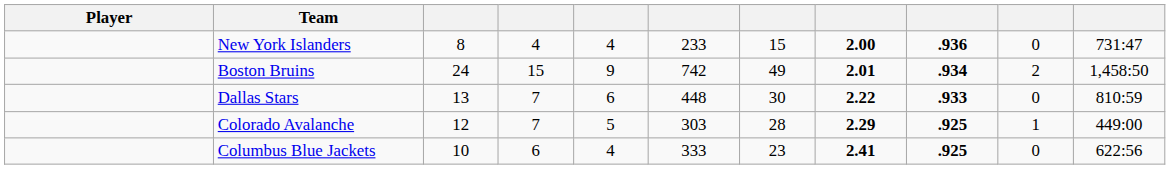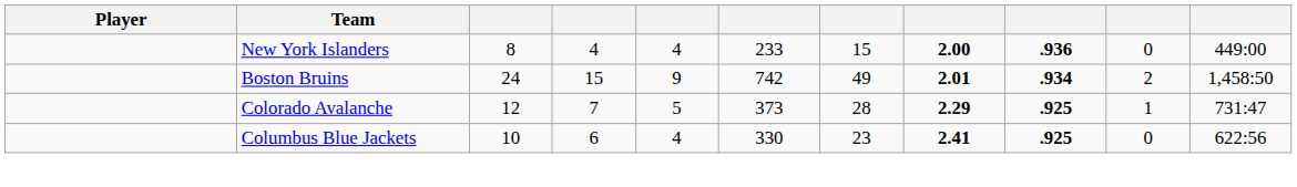 <table style="padding:3px; border-spacing:0; text-align:center;" class="wikitable sortable">
 <tr>
 <th style="width:12em">Player</th>
 <th style="width:12em">Team</th>
 <th style="width:4em"></th>
 <th style="width:4em"></th>
 <th style="width:4em"></th>
 <th style="width:5em"></th>
 <th style="width:4em"></th>
 <th style="width:5em"></th>
 <th style="width:5em"></th>
 <th style="width:4em"></th>
 <th style="width:5em"></th>
 </tr>
 <tr>
 <td align=left></td>
 <td align=left><a href='#'>New York Islanders</a></td>
 <td>8</td>
 <td>4</td>
 <td>4</td>
 <td>233</td>
 <td>15</td>
 <td><strong>2.00</strong></td>
 <td><strong>.936</strong></td>
 <td>0</td>
-<td> 731:47</td>
+<td> 449:00</td>
 </tr>
 <tr>
 <td align=left></td>
 <td align=left><a href='#'>Boston Bruins</a></td>
 <td>24</td>
 <td>15</td>
 <td>9</td>
 <td>742</td>
 <td>49</td>
 <td><strong>2.01</strong></td>
 <td><strong>.934</strong></td>
 <td>2</td>
 <td> 1,458:50</td>
 </tr>
 <tr>
 <td align=left></td>
-<td align=left><a href='#'>Dallas Stars</a></td>
-<td>13</td>
-<td>7</td>
-<td>6</td>
-<td>448</td>
-<td>30</td>
-<td><strong>2.22</strong></td>
-<td><strong>.933</strong></td>
-<td>0</td>
-<td> 810:59</td>
-</tr>
-<tr>
-<td align=left></td>
 <td align=left><a href='#'>Colorado Avalanche</a></td>
 <td>12</td>
 <td>7</td>
 <td>5</td>
-<td>303</td>
+<td>373</td>
 <td>28</td>
 <td><strong>2.29</strong></td>
 <td><strong>.925</strong></td>
 <td>1</td>
-<td> 449:00</td>
+<td> 731:47</td>
 </tr>
 <tr>
 <td align=left></td>
 <td align=left><a href='#'>Columbus Blue Jackets</a></td>
 <td>10</td>
 <td>6</td>
 <td>4</td>
-<td>333</td>
+<td>330</td>
 <td>23</td>
 <td><strong>2.41</strong></td>
 <td><strong>.925</strong></td>
 <td>0</td>
 <td> 622:56</td>
 </tr>
 </table>
